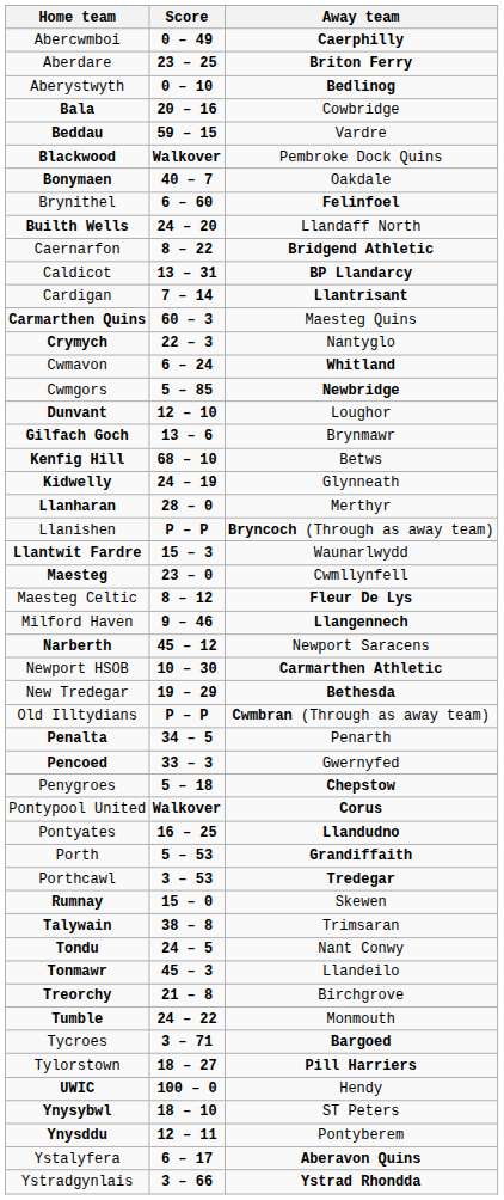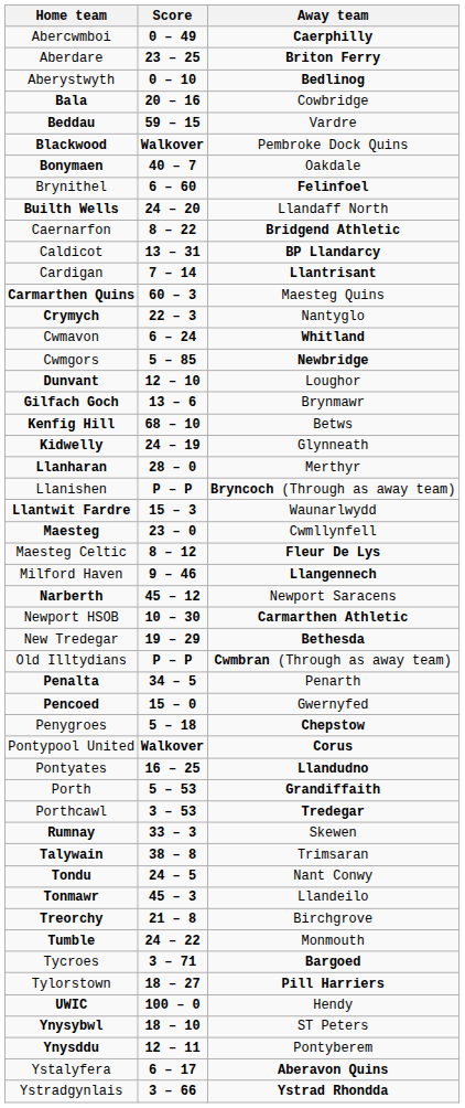 <table class="wikitable" style="text-align: center">
 <tr>
 <th>Home team</th>
 <th>Score</th>
 <th>Away team</th>
 </tr>
 <tr>
 <td>Abercwmboi</td>
 <td><strong>0 – 49</strong></td>
 <td><strong>Caerphilly</strong></td>
 </tr>
 <tr>
 <td>Aberdare</td>
 <td><strong>23 – 25</strong></td>
 <td><strong>Briton Ferry</strong></td>
 </tr>
 <tr>
 <td>Aberystwyth</td>
 <td><strong>0 – 10</strong></td>
 <td><strong>Bedlinog</strong></td>
 </tr>
 <tr>
 <td><strong>Bala</strong></td>
 <td><strong>20 – 16</strong></td>
 <td>Cowbridge</td>
 </tr>
 <tr>
 <td><strong>Beddau</strong></td>
 <td><strong>59 – 15</strong></td>
 <td>Vardre</td>
 </tr>
 <tr>
 <td><strong>Blackwood</strong></td>
 <td><strong>Walkover</strong></td>
 <td>Pembroke Dock Quins</td>
 </tr>
 <tr>
 <td><strong>Bonymaen</strong></td>
 <td><strong>40 – 7</strong></td>
 <td>Oakdale</td>
 </tr>
 <tr>
 <td>Brynithel</td>
 <td><strong>6 – 60</strong></td>
 <td><strong>Felinfoel</strong></td>
 </tr>
 <tr>
 <td><strong>Builth Wells</strong></td>
 <td><strong>24 – 20</strong></td>
 <td>Llandaff North</td>
 </tr>
 <tr>
 <td>Caernarfon</td>
 <td><strong>8 – 22</strong></td>
 <td><strong>Bridgend Athletic</strong></td>
 </tr>
 <tr>
 <td>Caldicot</td>
 <td><strong>13 – 31</strong></td>
 <td><strong>BP Llandarcy</strong></td>
 </tr>
 <tr>
 <td>Cardigan</td>
 <td><strong>7 – 14</strong></td>
 <td><strong>Llantrisant</strong></td>
 </tr>
 <tr>
 <td><strong>Carmarthen Quins</strong></td>
 <td><strong>60 – 3</strong></td>
 <td>Maesteg Quins</td>
 </tr>
 <tr>
 <td><strong>Crymych</strong></td>
 <td><strong>22 – 3</strong></td>
 <td>Nantyglo</td>
 </tr>
 <tr>
 <td>Cwmavon</td>
 <td><strong>6 – 24</strong></td>
 <td><strong>Whitland</strong></td>
 </tr>
 <tr>
 <td>Cwmgors</td>
 <td><strong>5 – 85</strong></td>
 <td><strong>Newbridge</strong></td>
 </tr>
 <tr>
 <td><strong>Dunvant</strong></td>
 <td><strong>12 – 10</strong></td>
 <td>Loughor</td>
 </tr>
 <tr>
 <td><strong>Gilfach Goch</strong></td>
 <td><strong>13 – 6</strong></td>
 <td>Brynmawr</td>
 </tr>
 <tr>
 <td><strong>Kenfig Hill</strong></td>
 <td><strong>68 – 10</strong></td>
 <td>Betws</td>
 </tr>
 <tr>
 <td><strong>Kidwelly</strong></td>
 <td><strong>24 – 19</strong></td>
 <td>Glynneath</td>
 </tr>
 <tr>
 <td><strong>Llanharan</strong></td>
 <td><strong>28 – 0</strong></td>
 <td>Merthyr</td>
 </tr>
 <tr>
 <td>Llanishen</td>
 <td><strong>P – P</strong></td>
 <td><strong>Bryncoch</strong> (Through as away team)</td>
 </tr>
 <tr>
 <td><strong>Llantwit Fardre</strong></td>
 <td><strong>15 – 3</strong></td>
 <td>Waunarlwydd</td>
 </tr>
 <tr>
 <td><strong>Maesteg</strong></td>
 <td><strong>23 – 0</strong></td>
 <td>Cwmllynfell</td>
 </tr>
 <tr>
 <td>Maesteg Celtic</td>
 <td><strong>8 – 12</strong></td>
 <td><strong>Fleur De Lys</strong></td>
 </tr>
 <tr>
 <td>Milford Haven</td>
 <td><strong>9 – 46</strong></td>
 <td><strong>Llangennech</strong></td>
 </tr>
 <tr>
 <td><strong>Narberth</strong></td>
 <td><strong>45 – 12</strong></td>
 <td>Newport Saracens</td>
 </tr>
 <tr>
 <td>Newport HSOB</td>
 <td><strong>10 – 30</strong></td>
 <td><strong>Carmarthen Athletic</strong></td>
 </tr>
 <tr>
 <td>New Tredegar</td>
 <td><strong>19 – 29</strong></td>
 <td><strong>Bethesda</strong></td>
 </tr>
 <tr>
 <td>Old Illtydians</td>
 <td><strong>P – P</strong></td>
 <td><strong>Cwmbran</strong> (Through as away team)</td>
 </tr>
 <tr>
 <td><strong>Penalta</strong></td>
 <td><strong>34 – 5</strong></td>
 <td>Penarth</td>
 </tr>
 <tr>
 <td><strong>Pencoed</strong></td>
-<td><strong>33 – 3</strong></td>
+<td><strong>15 – 0</strong></td>
 <td>Gwernyfed</td>
 </tr>
 <tr>
 <td>Penygroes</td>
 <td><strong>5 – 18</strong></td>
 <td><strong>Chepstow</strong></td>
 </tr>
 <tr>
 <td>Pontypool United</td>
 <td><strong>Walkover</strong></td>
 <td><strong>Corus</strong></td>
 </tr>
 <tr>
 <td>Pontyates</td>
 <td><strong>16 – 25</strong></td>
 <td><strong>Llandudno</strong></td>
 </tr>
 <tr>
 <td>Porth</td>
 <td><strong>5 – 53</strong></td>
 <td><strong>Grandiffaith</strong></td>
 </tr>
 <tr>
 <td>Porthcawl</td>
 <td><strong>3 – 53</strong></td>
 <td><strong>Tredegar</strong></td>
 </tr>
 <tr>
 <td><strong>Rumnay</strong></td>
-<td><strong>15 – 0</strong></td>
+<td><strong>33 – 3</strong></td>
 <td>Skewen</td>
 </tr>
 <tr>
 <td><strong>Talywain</strong></td>
 <td><strong>38 – 8</strong></td>
 <td>Trimsaran</td>
 </tr>
 <tr>
 <td><strong>Tondu</strong></td>
 <td><strong>24 – 5</strong></td>
 <td>Nant Conwy</td>
 </tr>
 <tr>
 <td><strong>Tonmawr</strong></td>
 <td><strong>45 – 3</strong></td>
 <td>Llandeilo</td>
 </tr>
 <tr>
 <td><strong>Treorchy</strong></td>
 <td><strong>21 – 8</strong></td>
 <td>Birchgrove</td>
 </tr>
 <tr>
 <td><strong>Tumble</strong></td>
 <td><strong>24 – 22</strong></td>
 <td>Monmouth</td>
 </tr>
 <tr>
 <td>Tycroes</td>
 <td><strong>3 – 71</strong></td>
 <td><strong>Bargoed</strong></td>
 </tr>
 <tr>
 <td>Tylorstown</td>
 <td><strong>18 – 27</strong></td>
 <td><strong>Pill Harriers</strong></td>
 </tr>
 <tr>
 <td><strong>UWIC</strong></td>
 <td><strong>100 – 0</strong></td>
 <td>Hendy</td>
 </tr>
 <tr>
 <td><strong>Ynysybwl</strong></td>
 <td><strong>18 – 10</strong></td>
 <td>ST Peters</td>
 </tr>
 <tr>
 <td><strong>Ynysddu</strong></td>
 <td><strong>12 – 11</strong></td>
 <td>Pontyberem</td>
 </tr>
 <tr>
 <td>Ystalyfera</td>
 <td><strong>6 – 17</strong></td>
 <td><strong>Aberavon Quins</strong></td>
 </tr>
 <tr>
 <td>Ystradgynlais</td>
 <td><strong>3 – 66</strong></td>
 <td><strong>Ystrad Rhondda</strong></td>
 </tr>
 </table>
